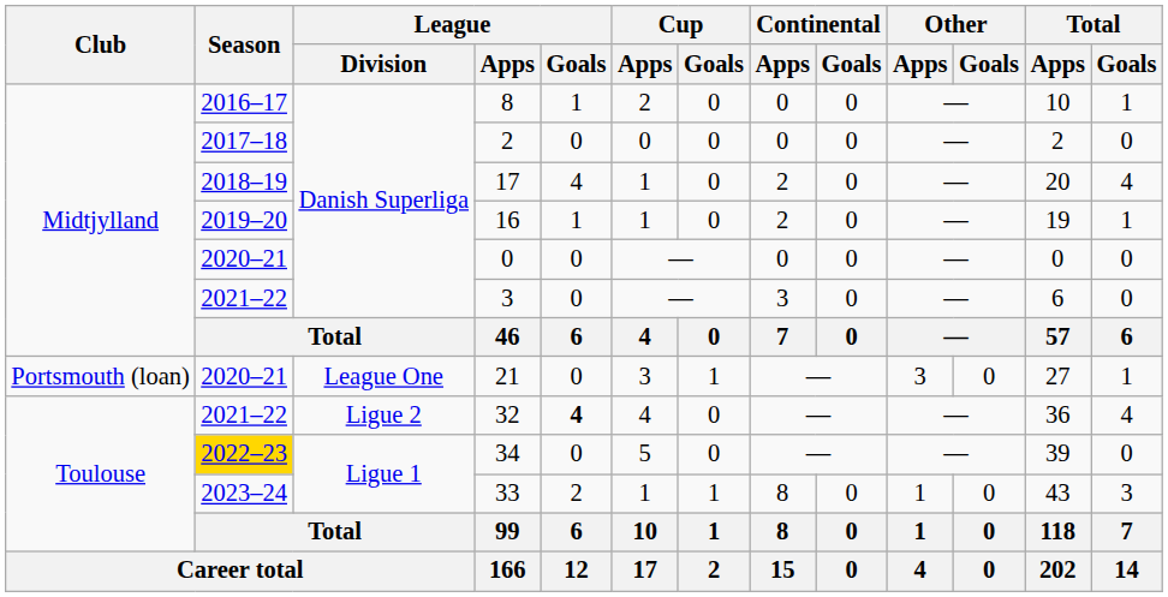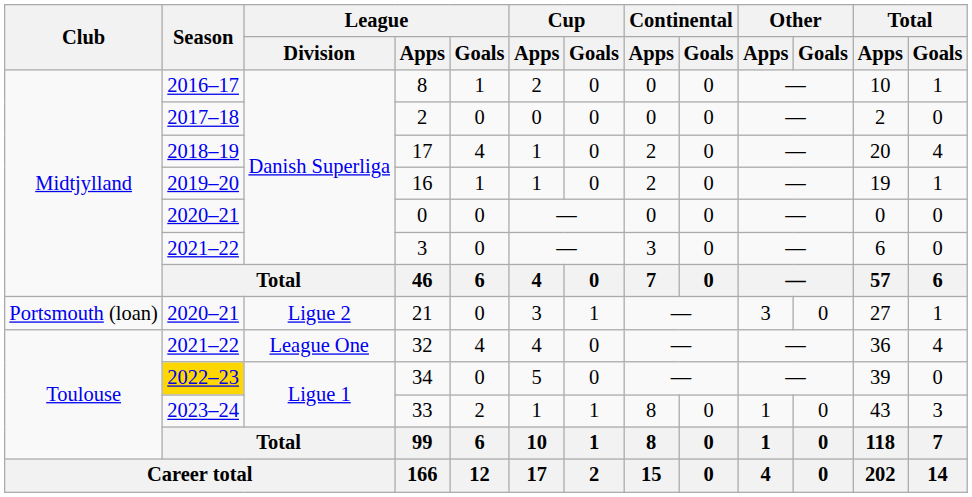 <table class="wikitable" style="text-align:center">
 <tr>
 <th rowspan="2">Club</th>
 <th rowspan="2">Season</th>
 <th colspan="3">League</th>
 <th colspan="2">Cup</th>
 <th colspan="2">Continental</th>
 <th colspan="2">Other</th>
 <th colspan="2">Total</th>
 </tr>
 <tr>
 <th>Division</th>
 <th>Apps</th>
 <th>Goals</th>
 <th>Apps</th>
 <th>Goals</th>
 <th>Apps</th>
 <th>Goals</th>
 <th>Apps</th>
 <th>Goals</th>
 <th>Apps</th>
 <th>Goals</th>
 </tr>
 <tr>
 <td rowspan="7"><a href='#'>Midtjylland</a></td>
 <td><a href='#'>2016–17</a></td>
 <td rowspan="6"><a href='#'>Danish Superliga</a></td>
 <td>8</td>
 <td>1</td>
 <td>2</td>
 <td>0</td>
 <td>0</td>
 <td>0</td>
 <td colspan="2">—</td>
 <td>10</td>
 <td>1</td>
 </tr>
 <tr>
 <td><a href='#'>2017–18</a></td>
 <td>2</td>
 <td>0</td>
 <td>0</td>
 <td>0</td>
 <td>0</td>
 <td>0</td>
 <td colspan="2">—</td>
 <td>2</td>
 <td>0</td>
 </tr>
 <tr>
 <td><a href='#'>2018–19</a></td>
 <td>17</td>
 <td>4</td>
 <td>1</td>
 <td>0</td>
 <td>2</td>
 <td>0</td>
 <td colspan="2">—</td>
 <td>20</td>
 <td>4</td>
 </tr>
 <tr>
 <td><a href='#'>2019–20</a></td>
 <td>16</td>
 <td>1</td>
 <td>1</td>
 <td>0</td>
 <td>2</td>
 <td>0</td>
 <td colspan="2">—</td>
 <td>19</td>
 <td>1</td>
 </tr>
 <tr>
 <td><a href='#'>2020–21</a></td>
 <td>0</td>
 <td>0</td>
 <td colspan="2">—</td>
 <td>0</td>
 <td>0</td>
 <td colspan="2">—</td>
 <td>0</td>
 <td>0</td>
 </tr>
 <tr>
 <td><a href='#'>2021–22</a></td>
 <td>3</td>
 <td>0</td>
 <td colspan="2">—</td>
 <td>3</td>
 <td>0</td>
 <td colspan="2">—</td>
 <td>6</td>
 <td>0</td>
 </tr>
 <tr>
 <th colspan="2">Total</th>
 <th>46</th>
 <th>6</th>
 <th>4</th>
 <th>0</th>
 <th>7</th>
 <th>0</th>
 <th colspan="2">—</th>
 <th>57</th>
 <th>6</th>
 </tr>
 <tr>
 <td><a href='#'>Portsmouth</a> (loan)</td>
 <td><a href='#'>2020–21</a></td>
-<td><a href='#'>League One</a></td>
+<td><a href='#'>Ligue 2</a></td>
 <td>21</td>
 <td>0</td>
 <td>3</td>
 <td>1</td>
 <td colspan="2">—</td>
 <td>3</td>
 <td>0</td>
 <td>27</td>
 <td>1</td>
 </tr>
 <tr>
 <td rowspan="4"><a href='#'>Toulouse</a></td>
 <td><a href='#'>2021–22</a></td>
-<td><a href='#'>Ligue 2</a></td>
+<td><a href='#'>League One</a></td>
 <td>32</td>
-<td><strong>4</strong></td>
+<td>4</td>
 <td>4</td>
 <td>0</td>
 <td colspan="2">—</td>
 <td colspan="2">—</td>
 <td>36</td>
 <td>4</td>
 </tr>
 <tr>
 <td style="background: gold;"><a href='#'>2022–23</a></td>
 <td rowspan="2"><a href='#'>Ligue 1</a></td>
 <td>34</td>
 <td>0</td>
 <td>5</td>
 <td>0</td>
 <td colspan="2">—</td>
 <td colspan="2">—</td>
 <td>39</td>
 <td>0</td>
 </tr>
 <tr>
 <td><a href='#'>2023–24</a></td>
 <td>33</td>
 <td>2</td>
 <td>1</td>
 <td>1</td>
 <td>8</td>
 <td>0</td>
 <td>1</td>
 <td>0</td>
 <td>43</td>
 <td>3</td>
 </tr>
 <tr>
 <th colspan="2">Total</th>
 <th>99</th>
 <th>6</th>
 <th>10</th>
 <th>1</th>
 <th>8</th>
 <th>0</th>
 <th>1</th>
 <th>0</th>
 <th>118</th>
 <th>7</th>
 </tr>
 <tr>
 <th colspan="3">Career total</th>
 <th>166</th>
 <th>12</th>
 <th>17</th>
 <th>2</th>
 <th>15</th>
 <th>0</th>
 <th>4</th>
 <th>0</th>
 <th>202</th>
 <th>14</th>
 </tr>
 </table>
